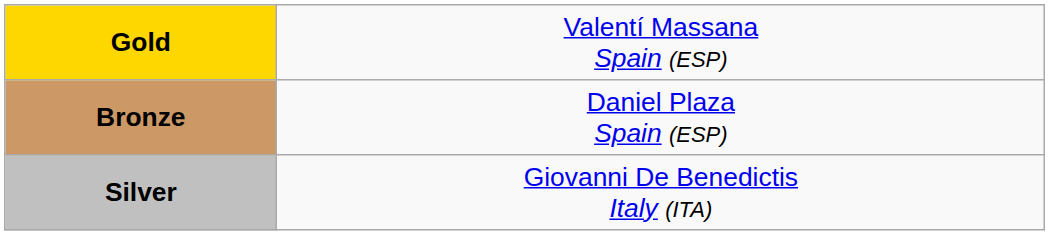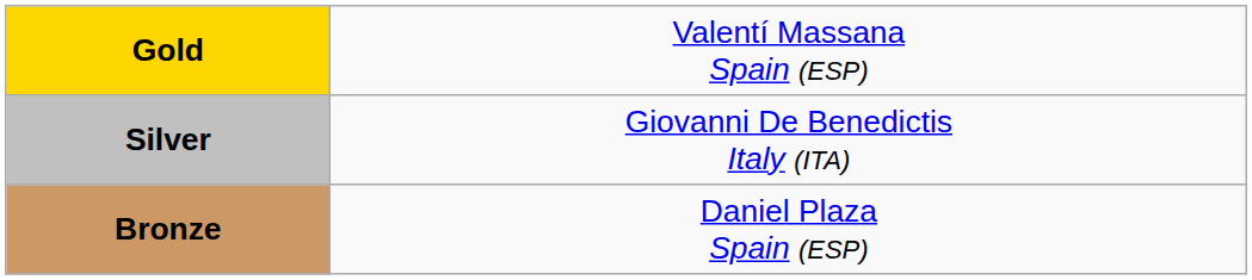 <table class="wikitable" style=" text-align:center; font-size:110%;" width="35%">
 <tr>
 <td bgcolor="gold"><strong>Gold</strong></td>
 <td> <a href='#'>Valentí Massana</a><br><em><a href='#'>Spain</a> <small>(ESP)</small></em></td>
 </tr>
 <tr>
+<td bgcolor="silver"><strong>Silver</strong></td>
+<td> <a href='#'>Giovanni De Benedictis</a><br><em><a href='#'>Italy</a> <small>(ITA)</small></em></td>
+</tr>
+<tr>
 <td bgcolor="CC9966"><strong>Bronze</strong></td>
 <td> <a href='#'>Daniel Plaza</a><br><em><a href='#'>Spain</a> <small>(ESP)</small></em></td>
 </tr>
-<tr>
-<td bgcolor="silver"><strong>Silver</strong></td>
-<td> <a href='#'>Giovanni De Benedictis</a><br><em><a href='#'>Italy</a> <small>(ITA)</small></em></td>
-</tr>
 </table>
